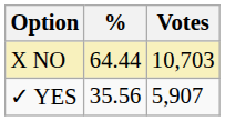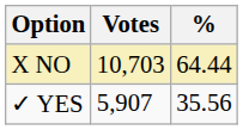 <table class="wikitable">
 <tr>
 <th>Option</th>
+<th>Votes</th>
 <th>%</th>
-<th>Votes</th>
 </tr>
 <tr>
 <td style=background:#f8f1bd>X NO</td>
+<td style=background:#f8f1bd>10,703</td>
 <td style=background:#f8f1bd>64.44</td>
-<td style=background:#f8f1bd>10,703</td>
 </tr>
 <tr>
 <td>✓ YES</td>
+<td>5,907</td>
 <td>35.56</td>
-<td>5,907</td>
 </tr>
 </table>
